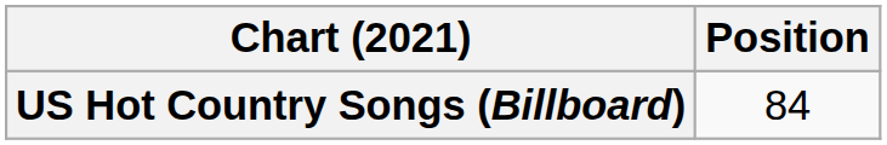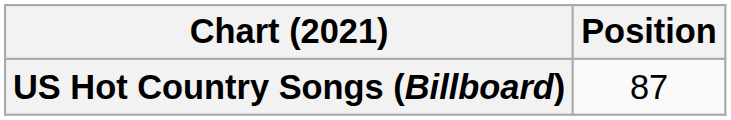 <table class="wikitable plainrowheaders" style="text-align:center">
 <tr>
 <th>Chart (2021)</th>
 <th>Position</th>
 </tr>
 <tr>
 <th scope="row">US Hot Country Songs (<em>Billboard</em>)</th>
-<td>84</td>
+<td>87</td>
 </tr>
 </table>
